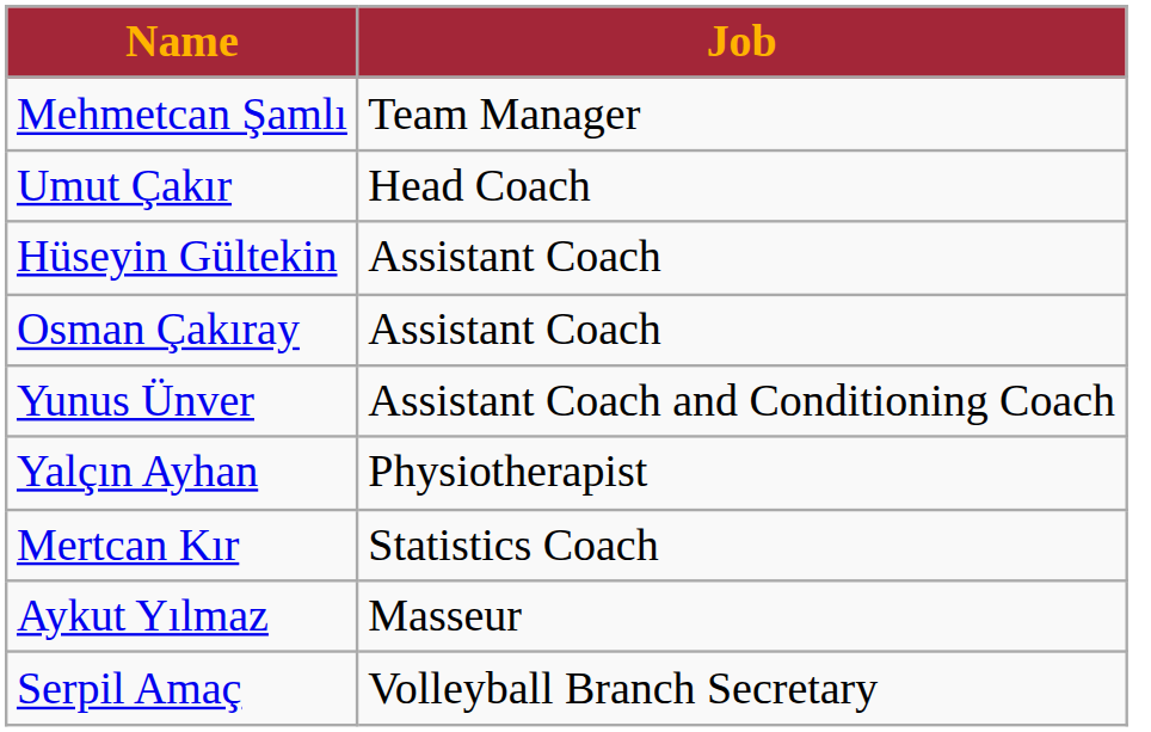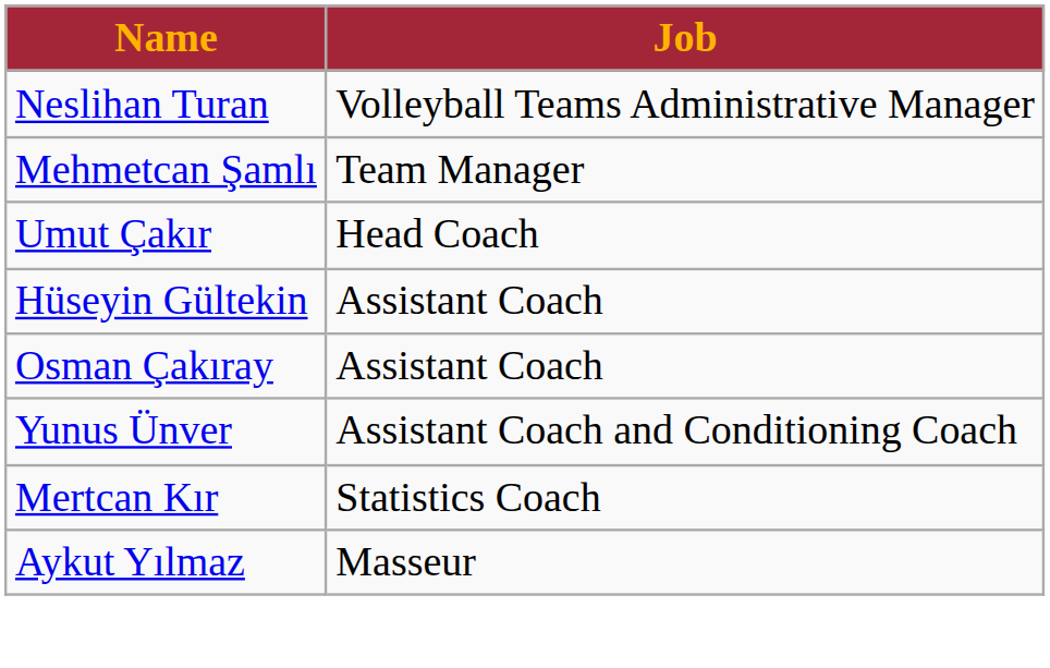 <table class="wikitable">
 <tr>
 <th style="color:#FFB300; background:#A32638;">Name</th>
 <th style="color:#FFB300; background:#A32638;">Job</th>
+</tr>
+<tr>
+<td> <a href='#'>Neslihan Turan</a></td>
+<td>Volleyball Teams Administrative Manager</td>
 </tr>
 <tr>
 <td> <a href='#'>Mehmetcan Şamlı</a></td>
 <td>Team Manager</td>
 </tr>
 <tr>
 <td> <a href='#'>Umut Çakır</a></td>
 <td>Head Coach</td>
 </tr>
 <tr>
 <td> <a href='#'>Hüseyin Gültekin</a></td>
 <td>Assistant Coach</td>
 </tr>
 <tr>
 <td> <a href='#'>Osman Çakıray</a></td>
 <td>Assistant Coach</td>
 </tr>
 <tr>
 <td> <a href='#'>Yunus Ünver</a></td>
 <td>Assistant Coach and Conditioning Coach</td>
 </tr>
 <tr>
-<td> <a href='#'>Yalçın Ayhan</a></td>
-<td>Physiotherapist</td>
-</tr>
-<tr>
 <td> <a href='#'>Mertcan Kır</a></td>
 <td>Statistics Coach</td>
 </tr>
 <tr>
 <td> <a href='#'>Aykut Yılmaz</a></td>
 <td>Masseur</td>
 </tr>
-<tr>
-<td> <a href='#'>Serpil Amaç</a></td>
-<td>Volleyball Branch Secretary</td>
-</tr>
 </table>
